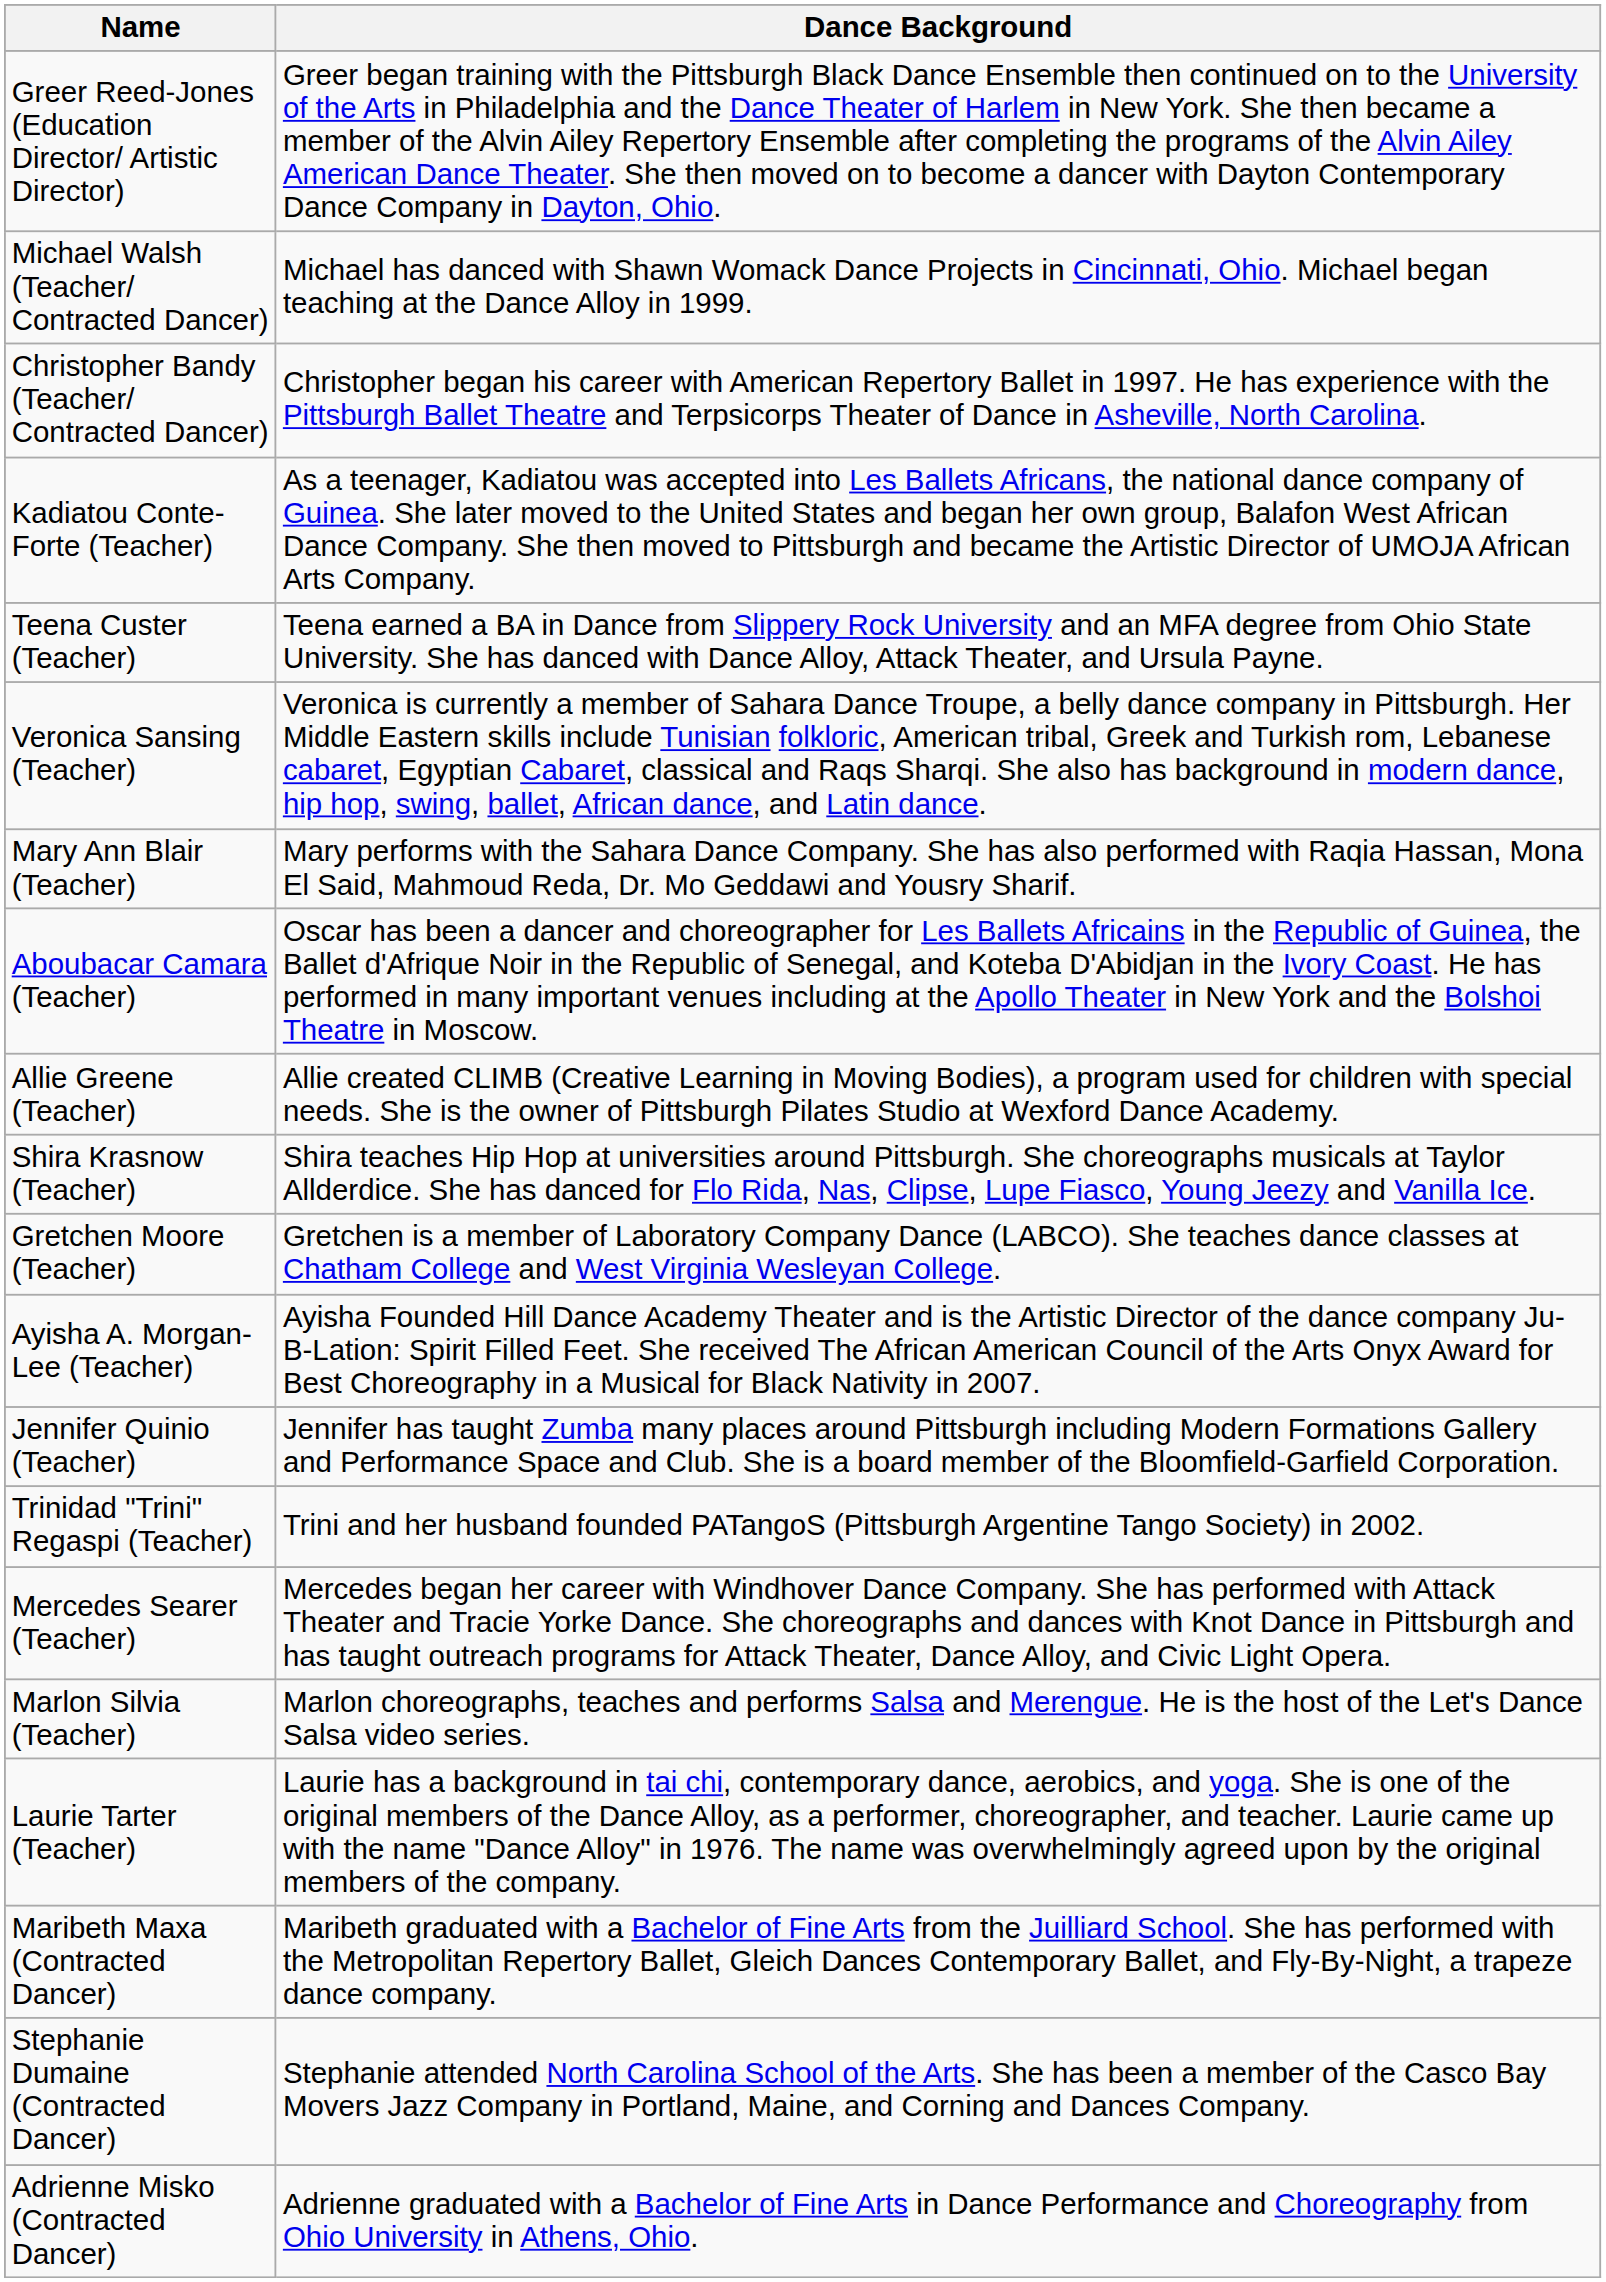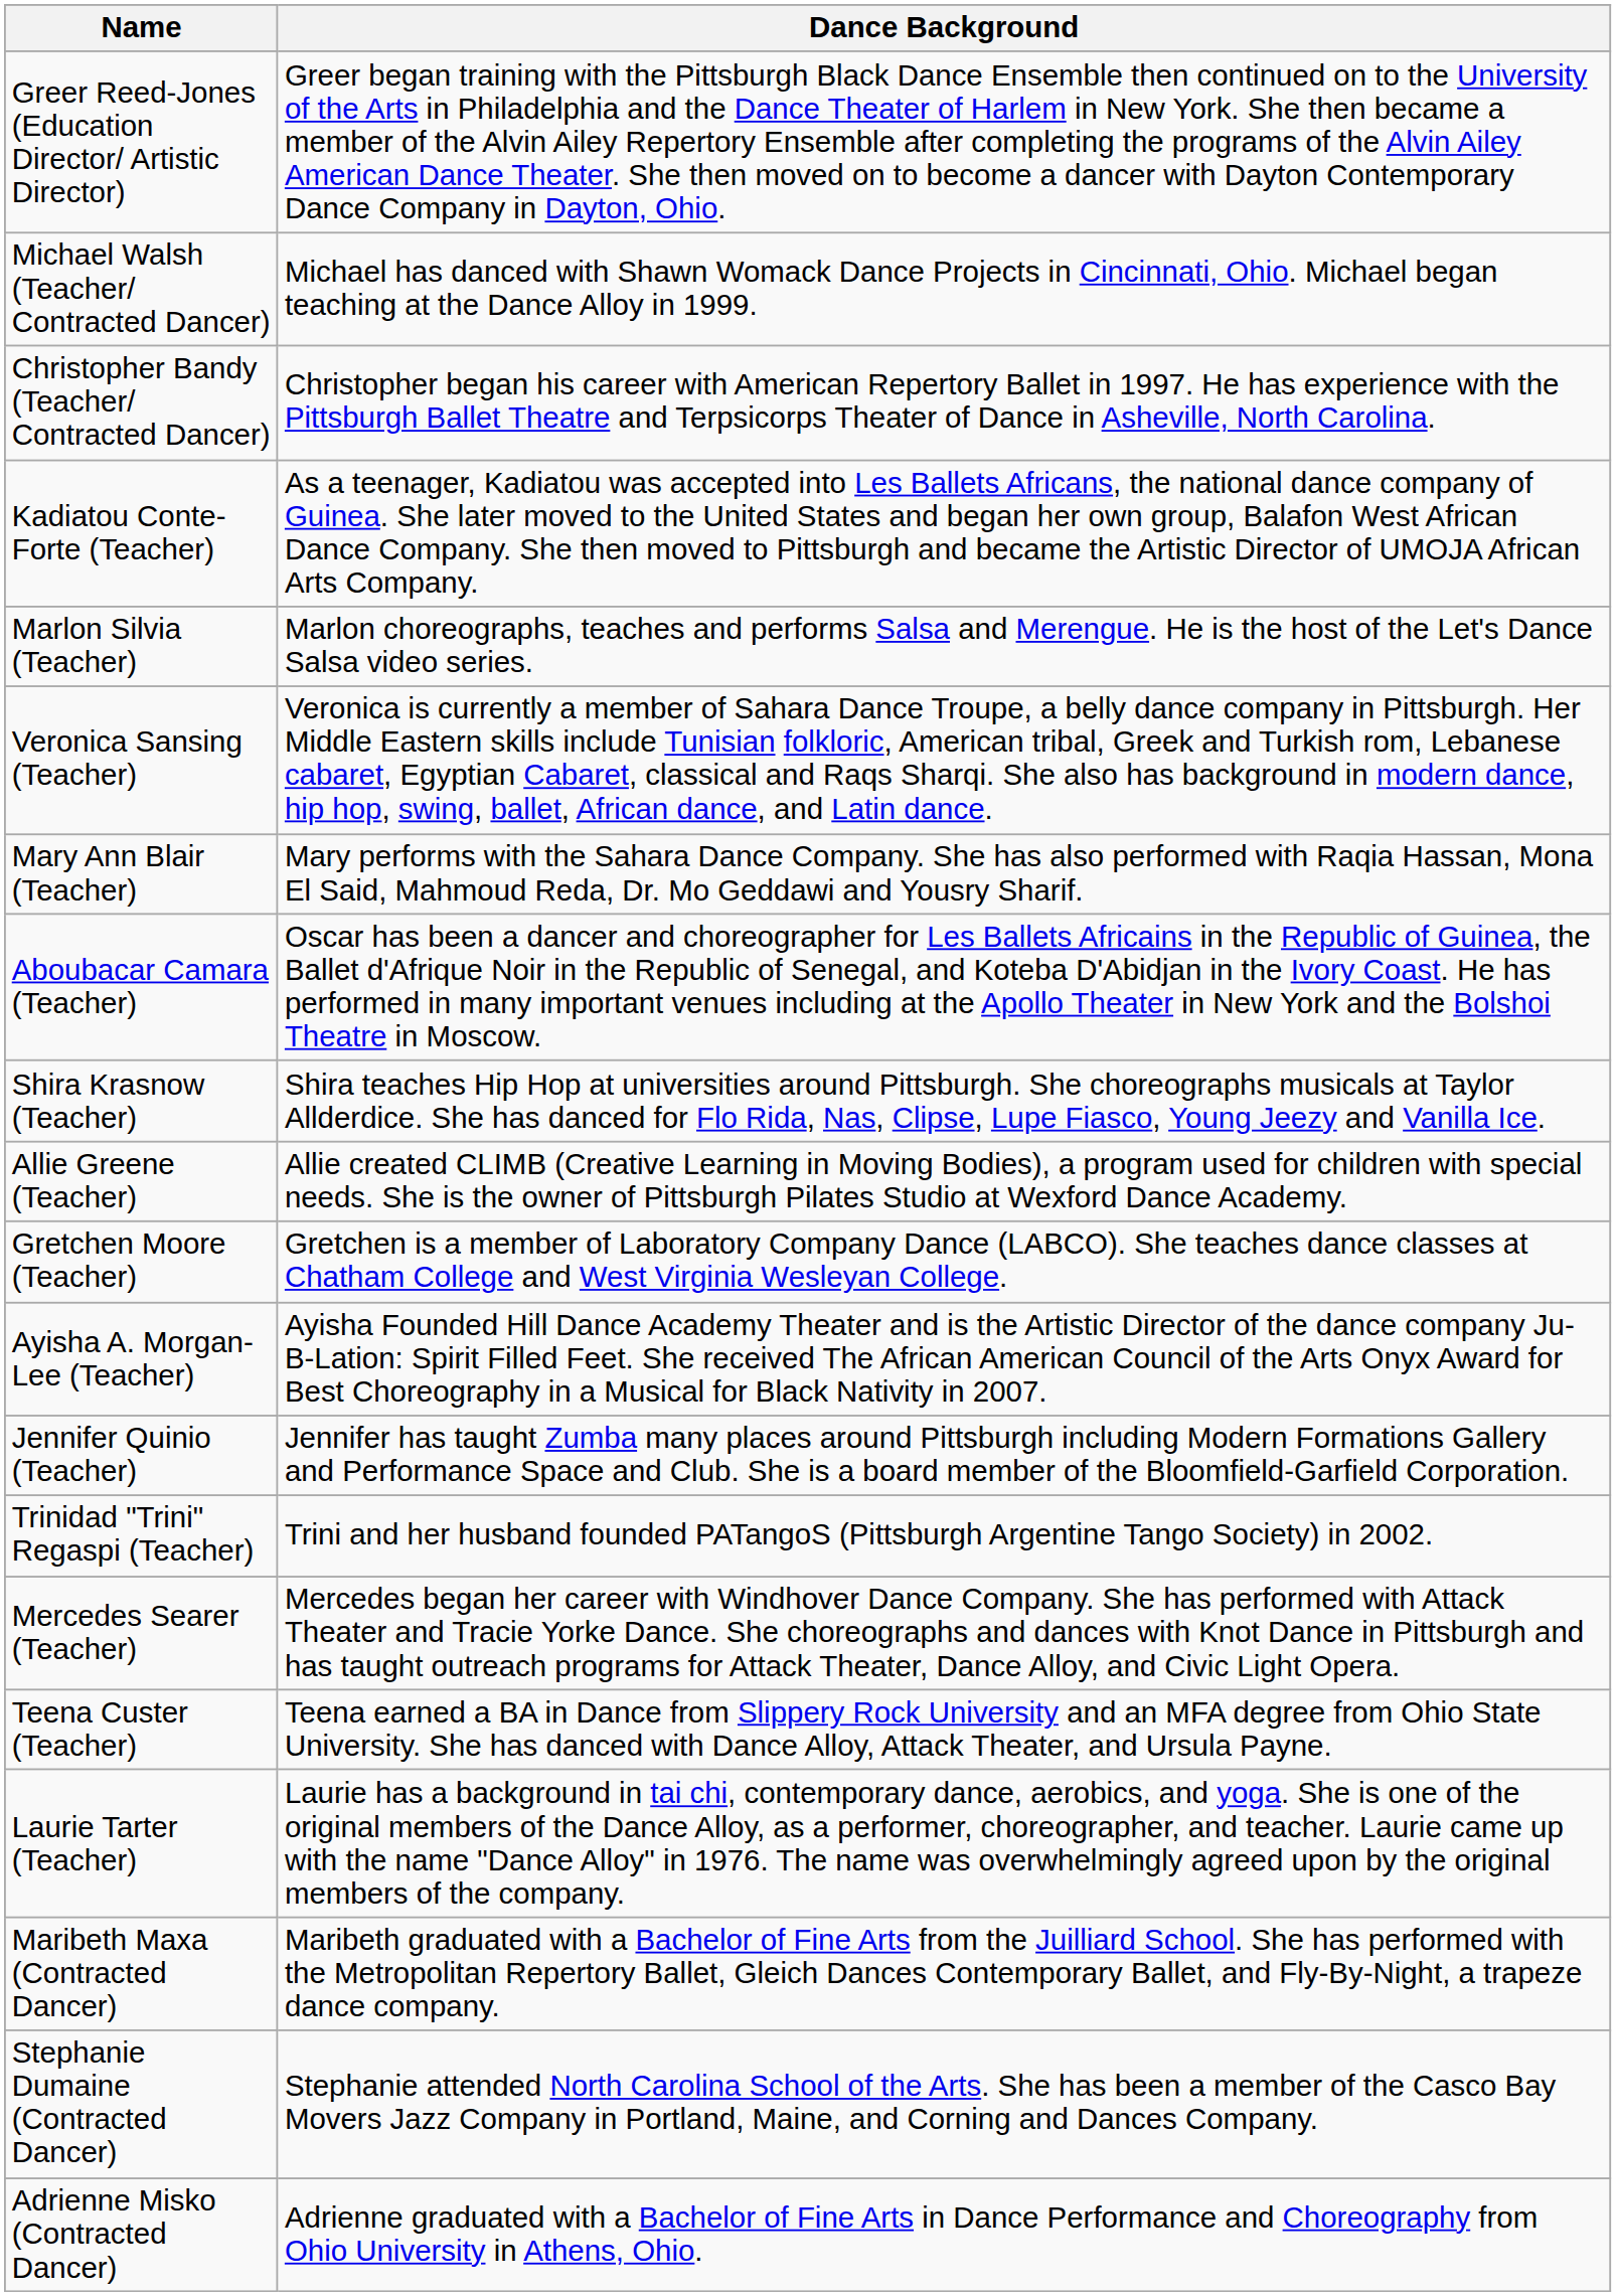 <table class="wikitable">
 <tr>
 <th width=140>Name</th>
 <th>Dance Background</th>
 </tr>
 <tr>
 <td>Greer Reed-Jones (Education Director/ Artistic Director)</td>
 <td>Greer began training with the Pittsburgh Black Dance Ensemble then continued on to the <a href='#'>University of the Arts</a> in Philadelphia and the <a href='#'>Dance Theater of Harlem</a> in New York.  She then became a member of the Alvin Ailey Repertory Ensemble after completing the programs of the <a href='#'>Alvin Ailey American Dance Theater</a>.  She then moved on to become a dancer with Dayton Contemporary Dance Company in <a href='#'>Dayton, Ohio</a>.</td>
 </tr>
 <tr>
 <td>Michael Walsh (Teacher/ Contracted Dancer)</td>
 <td>Michael has danced with Shawn Womack Dance Projects in <a href='#'>Cincinnati, Ohio</a>.  Michael began teaching at the Dance Alloy in 1999.</td>
 </tr>
 <tr>
 <td>Christopher Bandy (Teacher/ Contracted Dancer)</td>
 <td>Christopher began his career with American Repertory Ballet in 1997.  He has experience with the <a href='#'>Pittsburgh Ballet Theatre</a> and Terpsicorps Theater of Dance in <a href='#'>Asheville, North Carolina</a>.</td>
 </tr>
 <tr>
 <td>Kadiatou Conte-Forte (Teacher)</td>
 <td>As a teenager, Kadiatou was accepted into <a href='#'>Les Ballets Africans</a>, the national dance company of <a href='#'>Guinea</a>.  She later moved to the United States and began her own group, Balafon West African Dance Company.  She then moved to Pittsburgh and became the Artistic Director of UMOJA African Arts Company.</td>
 </tr>
 <tr>
-<td>Teena Custer (Teacher)</td>
-<td>Teena earned a BA in Dance from <a href='#'>Slippery Rock University</a> and an MFA degree from Ohio State University. She has danced with Dance Alloy, Attack Theater, and Ursula Payne.</td>
+<td>Marlon Silvia (Teacher)</td>
+<td>Marlon choreographs, teaches and performs <a href='#'>Salsa</a> and <a href='#'>Merengue</a>.  He is the host of the Let's Dance Salsa video series.</td>
 </tr>
 <tr>
 <td>Veronica Sansing (Teacher)</td>
 <td>Veronica is currently a member of Sahara Dance Troupe, a belly dance company in Pittsburgh. Her Middle Eastern skills include <a href='#'>Tunisian</a> <a href='#'>folkloric</a>, American tribal, Greek and Turkish rom, Lebanese <a href='#'>cabaret</a>, Egyptian <a href='#'>Cabaret</a>, classical and Raqs Sharqi.  She also has background in <a href='#'>modern dance</a>, <a href='#'>hip hop</a>, <a href='#'>swing</a>, <a href='#'>ballet</a>, <a href='#'>African dance</a>, and <a href='#'>Latin dance</a>.</td>
 </tr>
 <tr>
 <td>Mary Ann Blair (Teacher)</td>
 <td>Mary performs with the Sahara Dance Company.  She has also performed with Raqia Hassan, Mona El Said, Mahmoud Reda, Dr. Mo Geddawi and Yousry Sharif.</td>
 </tr>
 <tr>
 <td><a href='#'>Aboubacar Camara</a> (Teacher)</td>
 <td>Oscar has been a dancer and choreographer for <a href='#'>Les Ballets Africains</a> in the <a href='#'>Republic of Guinea</a>, the Ballet d'Afrique Noir in the Republic of Senegal, and Koteba D'Abidjan in the <a href='#'>Ivory Coast</a>.  He has performed in many important venues including at the <a href='#'>Apollo Theater</a> in New York and the <a href='#'>Bolshoi Theatre</a> in Moscow.</td>
 </tr>
 <tr>
+<td>Shira Krasnow (Teacher)</td>
+<td>Shira teaches Hip Hop at universities around Pittsburgh.  She choreographs musicals at Taylor Allderdice.  She has danced for <a href='#'>Flo Rida</a>, <a href='#'>Nas</a>, <a href='#'>Clipse</a>, <a href='#'>Lupe Fiasco</a>, <a href='#'>Young Jeezy</a> and <a href='#'>Vanilla Ice</a>.</td>
+</tr>
+<tr>
 <td>Allie Greene (Teacher)</td>
 <td>Allie created CLIMB (Creative Learning in Moving Bodies), a program used for children with special needs.  She is the owner of Pittsburgh Pilates Studio at Wexford Dance Academy.</td>
-</tr>
-<tr>
-<td>Shira Krasnow (Teacher)</td>
-<td>Shira teaches Hip Hop at universities around Pittsburgh.  She choreographs musicals at Taylor Allderdice.  She has danced for <a href='#'>Flo Rida</a>, <a href='#'>Nas</a>, <a href='#'>Clipse</a>, <a href='#'>Lupe Fiasco</a>, <a href='#'>Young Jeezy</a> and <a href='#'>Vanilla Ice</a>.</td>
 </tr>
 <tr>
 <td>Gretchen Moore (Teacher)</td>
 <td>Gretchen is a member of Laboratory Company Dance (LABCO). She teaches dance classes at <a href='#'>Chatham College</a> and <a href='#'>West Virginia Wesleyan College</a>.</td>
 </tr>
 <tr>
 <td>Ayisha A. Morgan-Lee (Teacher)</td>
 <td>Ayisha Founded Hill Dance Academy Theater and is the Artistic Director of the dance company Ju-B-Lation: Spirit Filled Feet.  She received The African American Council of the Arts Onyx Award for Best Choreography in a Musical for Black Nativity in 2007.</td>
 </tr>
 <tr>
 <td>Jennifer Quinio (Teacher)</td>
 <td>Jennifer has taught <a href='#'>Zumba</a> many places around Pittsburgh including Modern Formations Gallery and Performance Space and Club.  She is a board member of the Bloomfield-Garfield Corporation.</td>
 </tr>
 <tr>
 <td>Trinidad "Trini" Regaspi (Teacher)</td>
 <td>Trini and her husband founded PATangoS (Pittsburgh Argentine Tango Society) in 2002.</td>
 </tr>
 <tr>
 <td>Mercedes Searer (Teacher)</td>
 <td>Mercedes began her career with Windhover Dance Company.  She has performed with Attack Theater and Tracie Yorke Dance.  She choreographs and dances with Knot Dance in Pittsburgh and has taught outreach programs for Attack Theater, Dance Alloy, and Civic Light Opera.</td>
 </tr>
 <tr>
-<td>Marlon Silvia (Teacher)</td>
-<td>Marlon choreographs, teaches and performs <a href='#'>Salsa</a> and <a href='#'>Merengue</a>.  He is the host of the Let's Dance Salsa video series.</td>
+<td>Teena Custer (Teacher)</td>
+<td>Teena earned a BA in Dance from <a href='#'>Slippery Rock University</a> and an MFA degree from Ohio State University. She has danced with Dance Alloy, Attack Theater, and Ursula Payne.</td>
 </tr>
 <tr>
 <td>Laurie Tarter (Teacher)</td>
 <td>Laurie has a background in <a href='#'>tai chi</a>, contemporary dance, aerobics, and <a href='#'>yoga</a>. She is one of the original members of the Dance Alloy, as a performer, choreographer, and teacher. Laurie came up with the name "Dance Alloy" in 1976. The name was overwhelmingly agreed upon by the original members of the company.</td>
 </tr>
 <tr>
 <td>Maribeth Maxa (Contracted Dancer)</td>
 <td>Maribeth graduated with a <a href='#'>Bachelor of Fine Arts</a> from the <a href='#'>Juilliard School</a>.  She has performed with the Metropolitan Repertory Ballet, Gleich Dances Contemporary Ballet, and Fly-By-Night, a trapeze dance company.</td>
 </tr>
 <tr>
 <td>Stephanie Dumaine (Contracted Dancer)</td>
 <td>Stephanie attended <a href='#'>North Carolina School of the Arts</a>.  She has been a member of the Casco Bay Movers Jazz Company in Portland, Maine, and Corning and Dances Company.</td>
 </tr>
 <tr>
 <td>Adrienne Misko (Contracted Dancer)</td>
 <td>Adrienne graduated with a <a href='#'>Bachelor of Fine Arts</a> in Dance Performance and <a href='#'>Choreography</a> from <a href='#'>Ohio University</a> in <a href='#'>Athens, Ohio</a>.</td>
 </tr>
 </table>
